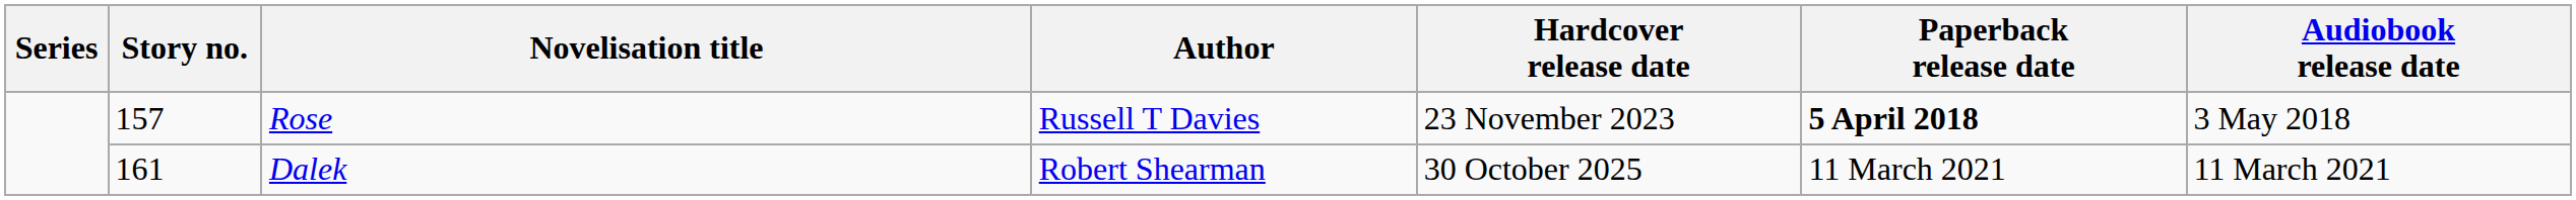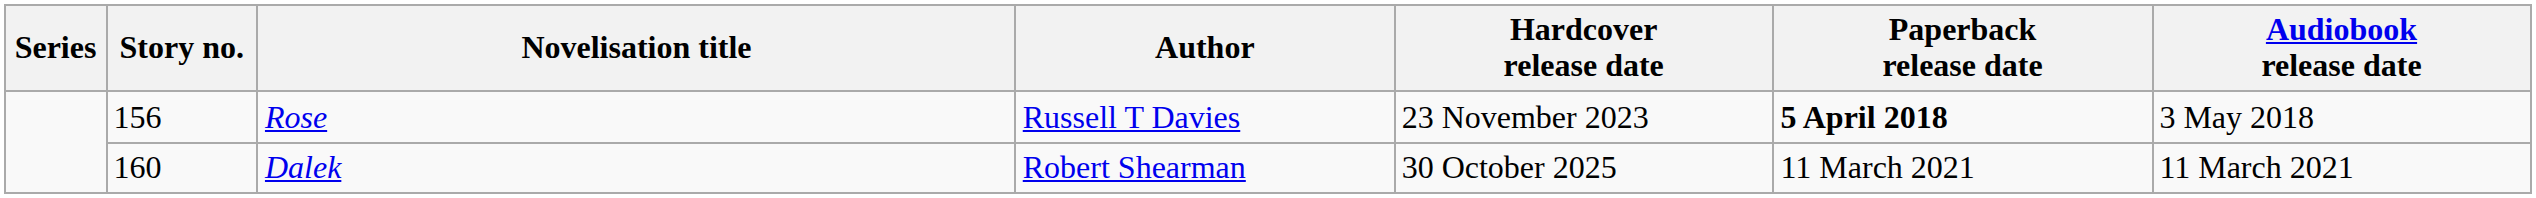 <table class="wikitable sortable" style="width:100%;">
 <tr>
 <th style="width:4%;">Series</th>
 <th style="width:6%;">Story no.</th>
 <th style="width:30%;">Novelisation title</th>
 <th style="width:15%;">Author</th>
 <th style="width:15%;">Hardcover <br>release date</th>
 <th style="width:15%;" data-sort-type=date>Paperback <br>release date</th>
 <th style="width:15%;" data-sort-type=date><a href='#'>Audiobook</a> <br>release date</th>
 </tr>
 <tr>
 <td rowspan="2"></td>
-<td>157</td>
+<td>156</td>
 <td><em><a href='#'>Rose</a></em></td>
 <td data-sort-value="Davies, Russell T"><a href='#'>Russell T Davies</a></td>
 <td>23 November 2023</td>
 <td><strong>5 April 2018</strong></td>
 <td>3 May 2018</td>
 </tr>
 <tr>
-<td>161</td>
+<td>160</td>
 <td><em><a href='#'>Dalek</a></em></td>
 <td data-sort-value="Shearman, Robert"><a href='#'>Robert Shearman</a></td>
 <td>30 October 2025</td>
 <td>11 March 2021</td>
 <td>11 March 2021</td>
 </tr>
 </table>
